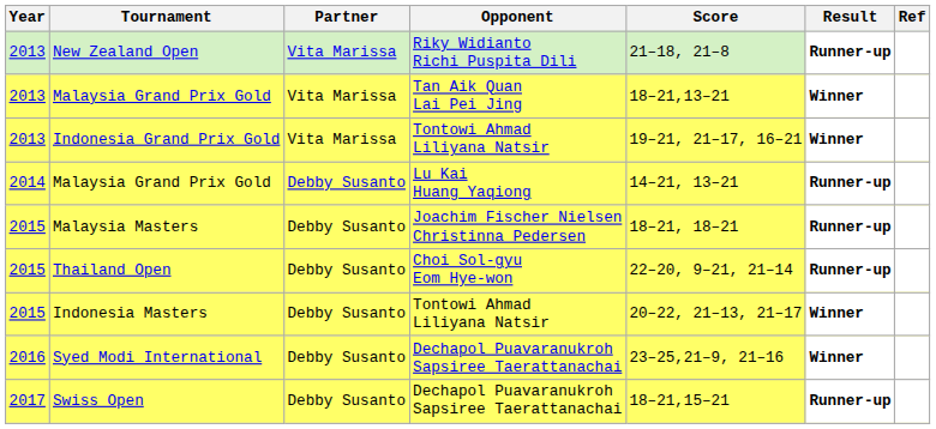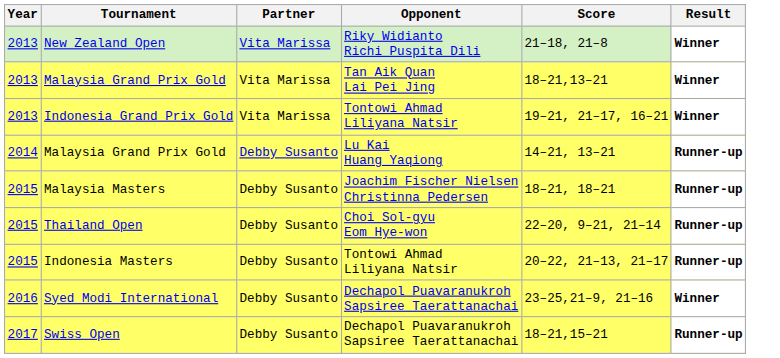 <table class="sortable wikitable" style="font-size: 90%">
 <tr>
 <th>Year</th>
 <th>Tournament</th>
 <th>Partner</th>
 <th>Opponent</th>
 <th>Score</th>
 <th>Result</th>
-<th>Ref</th>
 </tr>
 <tr style="background:#D4F1C5">
 <td align="center"><a href='#'>2013</a></td>
 <td align="left"><a href='#'>New Zealand Open</a></td>
 <td align="left"> <a href='#'>Vita Marissa</a></td>
 <td align="left"> <a href='#'>Riky Widianto</a><br> <a href='#'>Richi Puspita Dili</a></td>
 <td align="left">21–18, 21–8</td>
-<td style="text-align:left; background:white"> <strong>Runner-up</strong></td>
-<td style="text-align:center; background:white"></td>
+<td style="text-align: left; background:white"> <strong>Winner</strong></td>
 </tr>
 <tr style="background:#FFFF67">
 <td align="center"><a href='#'>2013</a></td>
 <td align="left"><a href='#'>Malaysia Grand Prix Gold</a></td>
 <td align="left"> Vita Marissa</td>
 <td align="left"> <a href='#'>Tan Aik Quan</a><br> <a href='#'>Lai Pei Jing</a></td>
 <td align="left">18–21,13–21</td>
 <td style="text-align:left; background:white"> <strong>Winner</strong></td>
-<td style="text-align:center; background:white"></td>
 </tr>
 <tr style="background:#FFFF67">
 <td align="center"><a href='#'>2013</a></td>
 <td align="left"><a href='#'>Indonesia Grand Prix Gold</a></td>
 <td align="left"> Vita Marissa</td>
 <td align="left"> <a href='#'>Tontowi Ahmad</a><br> <a href='#'>Liliyana Natsir</a></td>
 <td align="left">19–21, 21–17, 16–21</td>
 <td style="text-align:left; background:white"> <strong>Winner</strong></td>
-<td style="text-align:center; background:white"></td>
 </tr>
 <tr style="background:#FFFF67">
 <td align="center"><a href='#'>2014</a></td>
 <td align="left">Malaysia Grand Prix Gold</td>
 <td align="left"> <a href='#'>Debby Susanto</a></td>
 <td align="left"> <a href='#'>Lu Kai</a><br> <a href='#'>Huang Yaqiong</a></td>
 <td align="left">14–21, 13–21</td>
 <td style="text-align:left; background:white"> <strong>Runner-up</strong></td>
-<td style="text-align:center; background:white"></td>
 </tr>
 <tr style="background:#FFFF67">
 <td align="center"><a href='#'>2015</a></td>
 <td align="left">Malaysia Masters</td>
 <td align="left"> Debby Susanto</td>
 <td align="left"> <a href='#'>Joachim Fischer Nielsen</a><br> <a href='#'>Christinna Pedersen</a></td>
 <td align="left">18–21, 18–21</td>
 <td style="text-align:left; background:white"> <strong>Runner-up</strong></td>
-<td style="text-align:center; background:white"></td>
 </tr>
 <tr style="background:#FFFF67">
 <td align="center"><a href='#'>2015</a></td>
 <td align="left"><a href='#'>Thailand Open</a></td>
 <td align="left"> Debby Susanto</td>
 <td align="left"> <a href='#'>Choi Sol-gyu</a><br> <a href='#'>Eom Hye-won</a></td>
 <td align="left">22–20, 9–21, 21–14</td>
 <td style="text-align:left; background:white"> <strong>Runner-up</strong></td>
-<td style="text-align:center; background:white"></td>
 </tr>
 <tr style="background:#FFFF67">
 <td align="center"><a href='#'>2015</a></td>
 <td align="left">Indonesia Masters</td>
 <td align="left"> Debby Susanto</td>
 <td align="left"> Tontowi Ahmad<br> Liliyana Natsir</td>
 <td align="left">20–22, 21–13, 21–17</td>
-<td style="text-align: left; background:white"> <strong>Winner</strong></td>
-<td style="text-align:center; background:white"></td>
+<td style="text-align:left; background:white"> <strong>Runner-up</strong></td>
 </tr>
 <tr style="background:#FFFF67">
 <td align="center"><a href='#'>2016</a></td>
 <td align="left"><a href='#'>Syed Modi International</a></td>
 <td align="left"> Debby Susanto</td>
 <td align="left"> <a href='#'>Dechapol Puavaranukroh</a><br> <a href='#'>Sapsiree Taerattanachai</a></td>
 <td align="left">23–25,21–9, 21–16</td>
 <td style="text-align:left; background:white"> <strong>Winner</strong></td>
-<td style="text-align:center; background:white"></td>
 </tr>
 <tr style="background:#FFFF67">
 <td align="center"><a href='#'>2017</a></td>
 <td align="left"><a href='#'>Swiss Open</a></td>
 <td align="left"> Debby Susanto</td>
 <td align="left"> Dechapol Puavaranukroh<br> Sapsiree Taerattanachai</td>
 <td align="left">18–21,15–21</td>
 <td style="text-align:left; background:white"> <strong>Runner-up</strong></td>
-<td style="text-align:center; background:white"></td>
 </tr>
 </table>
